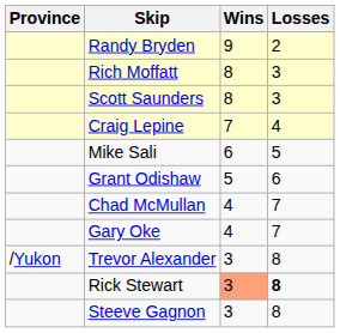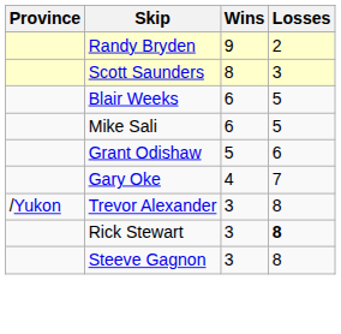 <table class="wikitable" border="1">
 <tr>
 <th>Province</th>
 <th>Skip</th>
 <th>Wins</th>
 <th>Losses</th>
 </tr>
 <tr bgcolor=#ffffcc>
 <td></td>
 <td><a href='#'>Randy Bryden</a></td>
 <td>9</td>
 <td>2</td>
 </tr>
 <tr bgcolor=#ffffcc>
 <td></td>
-<td><a href='#'>Rich Moffatt</a></td>
-<td>8</td>
-<td>3</td>
-</tr>
-<tr bgcolor=#ffffcc>
-<td></td>
 <td><a href='#'>Scott Saunders</a></td>
 <td>8</td>
 <td>3</td>
 </tr>
-<tr bgcolor=#ffffcc>
+<tr>
 <td></td>
-<td><a href='#'>Craig Lepine</a></td>
-<td>7</td>
-<td>4</td>
+<td><a href='#'>Blair Weeks</a></td>
+<td>6</td>
+<td>5</td>
 </tr>
 <tr>
 <td></td>
 <td>Mike Sali</td>
 <td>6</td>
 <td>5</td>
 </tr>
 <tr>
 <td></td>
 <td><a href='#'>Grant Odishaw</a></td>
 <td>5</td>
 <td>6</td>
-</tr>
-<tr>
-<td></td>
-<td><a href='#'>Chad McMullan</a></td>
-<td>4</td>
-<td>7</td>
 </tr>
 <tr>
 <td></td>
 <td><a href='#'>Gary Oke</a></td>
 <td>4</td>
 <td>7</td>
 </tr>
 <tr>
 <td>/<a href='#'>Yukon</a></td>
 <td><a href='#'>Trevor Alexander</a></td>
 <td>3</td>
 <td>8</td>
 </tr>
 <tr>
 <td></td>
 <td>Rick Stewart</td>
-<td style="background: lightsalmon;">3</td>
+<td>3</td>
 <td><strong>8</strong></td>
 </tr>
 <tr>
 <td></td>
 <td><a href='#'>Steeve Gagnon</a></td>
 <td>3</td>
 <td>8</td>
 </tr>
 </table>
